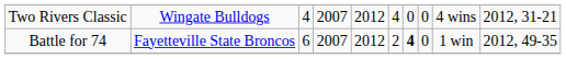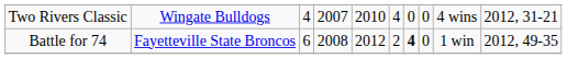 <table class="wikitable" style="text-align:center">
 <tr>
 </tr>
 <tr>
 </tr>
 <tr align="center">
 <td>Two Rivers Classic</td>
 <td><a href='#'>Wingate Bulldogs</a></td>
 <td>4</td>
 <td>2007</td>
-<td>2012</td>
+<td>2010</td>
 <td>4</td>
 <td>0</td>
 <td>0</td>
 <td>4 wins</td>
 <td>2012, 31-21</td>
 </tr>
 <tr align="center">
 <td>Battle for 74</td>
 <td><a href='#'>Fayetteville State Broncos</a></td>
 <td>6</td>
-<td>2007</td>
+<td>2008</td>
 <td>2012</td>
 <td>2</td>
 <td><strong>4</strong></td>
 <td>0</td>
 <td>1 win</td>
 <td>2012, 49-35</td>
 </tr>
 <tr align="center">
 </tr>
 </table>
